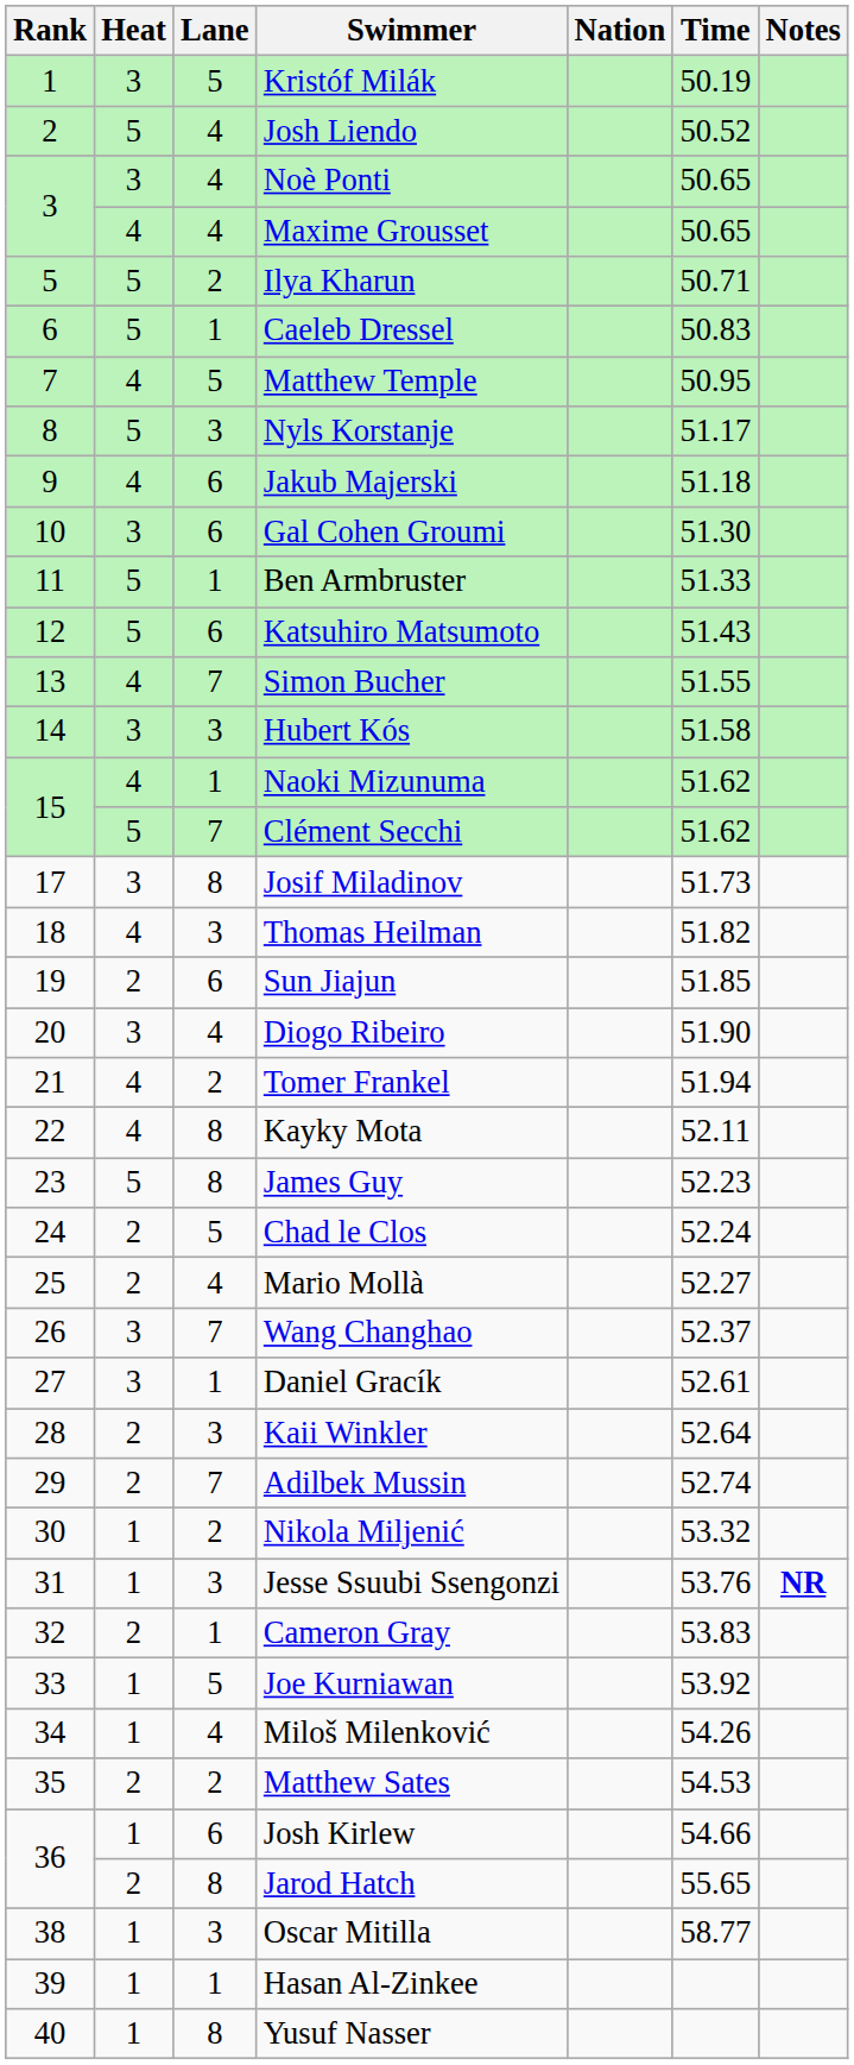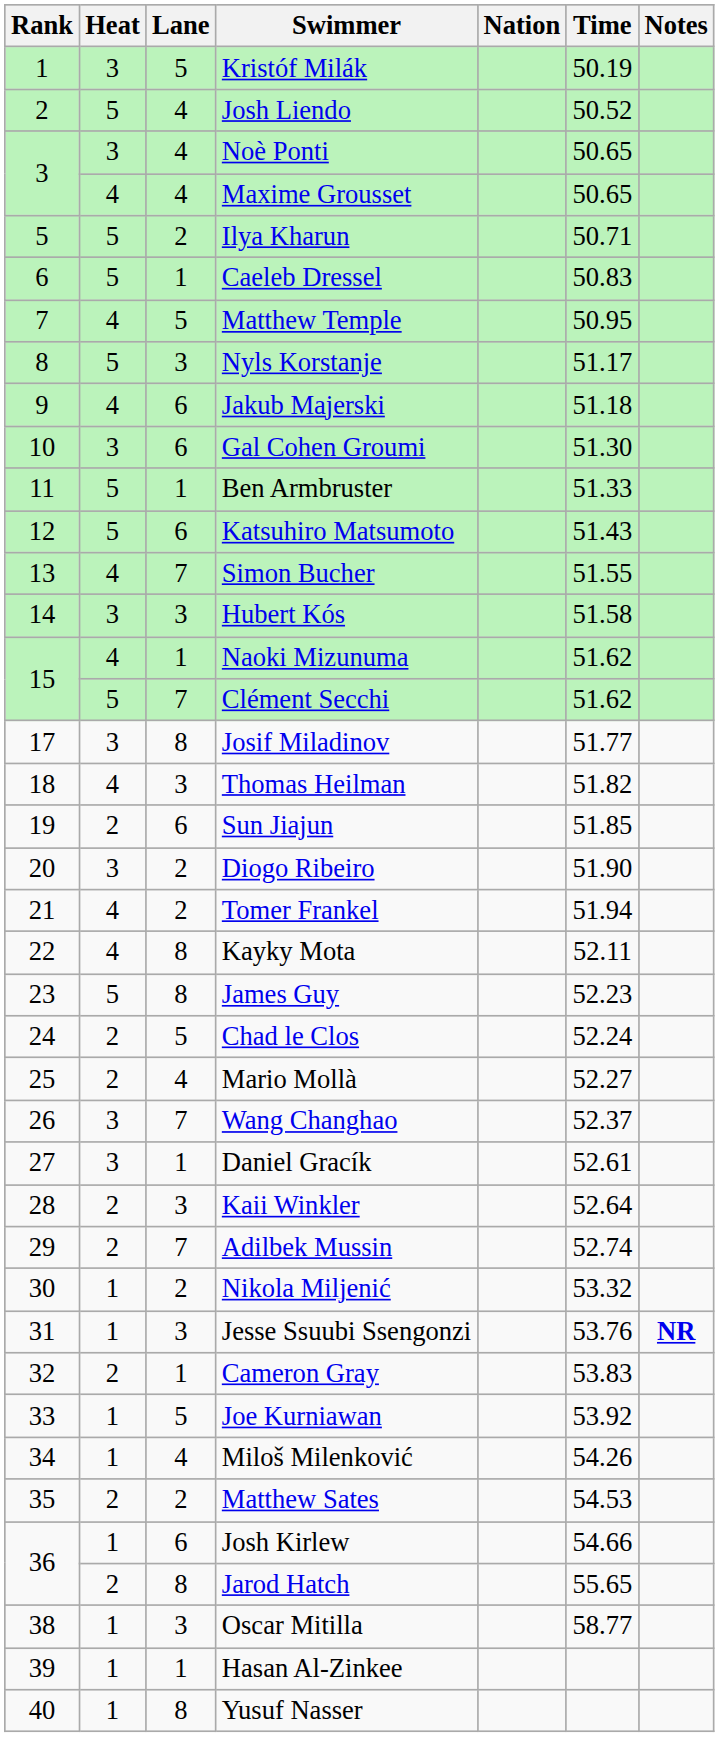 <table class="wikitable sortable mw-collapsible" style="text-align:center">
 <tr>
 <th scope="col">Rank</th>
 <th scope="col">Heat</th>
 <th scope="col">Lane</th>
 <th scope="col">Swimmer</th>
 <th scope="col">Nation</th>
 <th scope="col">Time</th>
 <th scope="col">Notes</th>
 </tr>
 <tr bgcolor="bbf3bb">
 <td>1</td>
 <td>3</td>
 <td>5</td>
 <td align="left"><a href='#'>Kristóf Milák</a></td>
 <td align="left"></td>
 <td>50.19</td>
 <td></td>
 </tr>
 <tr bgcolor="bbf3bb">
 <td>2</td>
 <td>5</td>
 <td>4</td>
 <td align="left"><a href='#'>Josh Liendo</a></td>
 <td align="left"></td>
 <td>50.52</td>
 <td></td>
 </tr>
 <tr bgcolor="bbf3bb">
 <td rowspan="2">3</td>
 <td>3</td>
 <td>4</td>
 <td align="left"><a href='#'>Noè Ponti</a></td>
 <td align="left"></td>
 <td>50.65</td>
 <td></td>
 </tr>
 <tr bgcolor="bbf3bb">
 <td>4</td>
 <td>4</td>
 <td align="left"><a href='#'>Maxime Grousset</a></td>
 <td align="left"></td>
 <td>50.65</td>
 <td></td>
 </tr>
 <tr bgcolor="bbf3bb">
 <td>5</td>
 <td>5</td>
 <td>2</td>
 <td align="left"><a href='#'>Ilya Kharun</a></td>
 <td align="left"></td>
 <td>50.71</td>
 <td></td>
 </tr>
 <tr bgcolor="bbf3bb">
 <td>6</td>
 <td>5</td>
 <td>1</td>
 <td align="left"><a href='#'>Caeleb Dressel</a></td>
 <td align="left"></td>
 <td>50.83</td>
 <td></td>
 </tr>
 <tr bgcolor="bbf3bb">
 <td>7</td>
 <td>4</td>
 <td>5</td>
 <td align="left"><a href='#'>Matthew Temple</a></td>
 <td align="left"></td>
 <td>50.95</td>
 <td></td>
 </tr>
 <tr bgcolor="bbf3bb">
 <td>8</td>
 <td>5</td>
 <td>3</td>
 <td align="left"><a href='#'>Nyls Korstanje</a></td>
 <td align="left"></td>
 <td>51.17</td>
 <td></td>
 </tr>
 <tr bgcolor="bbf3bb">
 <td>9</td>
 <td>4</td>
 <td>6</td>
 <td align="left"><a href='#'>Jakub Majerski</a></td>
 <td align="left"></td>
 <td>51.18</td>
 <td></td>
 </tr>
 <tr bgcolor="bbf3bb">
 <td>10</td>
 <td>3</td>
 <td>6</td>
 <td align="left"><a href='#'>Gal Cohen Groumi</a></td>
 <td align="left"></td>
 <td>51.30</td>
 <td></td>
 </tr>
 <tr bgcolor="bbf3bb">
 <td>11</td>
 <td>5</td>
 <td>1</td>
 <td align="left">Ben Armbruster</td>
 <td align="left"></td>
 <td>51.33</td>
 <td></td>
 </tr>
 <tr bgcolor="bbf3bb">
 <td>12</td>
 <td>5</td>
 <td>6</td>
 <td align="left"><a href='#'>Katsuhiro Matsumoto</a></td>
 <td align="left"></td>
 <td>51.43</td>
 <td></td>
 </tr>
 <tr bgcolor="bbf3bb">
 <td>13</td>
 <td>4</td>
 <td>7</td>
 <td align="left"><a href='#'>Simon Bucher</a></td>
 <td align="left"></td>
 <td>51.55</td>
 <td></td>
 </tr>
 <tr bgcolor="bbf3bb">
 <td>14</td>
 <td>3</td>
 <td>3</td>
 <td align="left"><a href='#'>Hubert Kós</a></td>
 <td align="left"></td>
 <td>51.58</td>
 <td></td>
 </tr>
 <tr bgcolor="bbf3bb">
 <td rowspan="2">15</td>
 <td>4</td>
 <td>1</td>
 <td align="left"><a href='#'>Naoki Mizunuma</a></td>
 <td align="left"></td>
 <td>51.62</td>
 <td></td>
 </tr>
 <tr bgcolor="bbf3bb">
 <td>5</td>
 <td>7</td>
 <td align="left"><a href='#'>Clément Secchi</a></td>
 <td align="left"></td>
 <td>51.62</td>
 <td></td>
 </tr>
 <tr>
 <td>17</td>
 <td>3</td>
 <td>8</td>
 <td align="left"><a href='#'>Josif Miladinov</a></td>
 <td align="left"></td>
-<td>51.73</td>
+<td>51.77</td>
 <td></td>
 </tr>
 <tr>
 <td>18</td>
 <td>4</td>
 <td>3</td>
 <td align="left"><a href='#'>Thomas Heilman</a></td>
 <td align="left"></td>
 <td>51.82</td>
 <td></td>
 </tr>
 <tr>
 <td>19</td>
 <td>2</td>
 <td>6</td>
 <td align="left"><a href='#'>Sun Jiajun</a></td>
 <td align="left"></td>
 <td>51.85</td>
 <td></td>
 </tr>
 <tr>
 <td>20</td>
 <td>3</td>
-<td>4</td>
+<td>2</td>
 <td align="left"><a href='#'>Diogo Ribeiro</a></td>
 <td align="left"></td>
 <td>51.90</td>
 <td></td>
 </tr>
 <tr>
 <td>21</td>
 <td>4</td>
 <td>2</td>
 <td align="left"><a href='#'>Tomer Frankel</a></td>
 <td align="left"></td>
 <td>51.94</td>
 <td></td>
 </tr>
 <tr>
 <td>22</td>
 <td>4</td>
 <td>8</td>
 <td align="left">Kayky Mota</td>
 <td align="left"></td>
 <td>52.11</td>
 <td></td>
 </tr>
 <tr>
 <td>23</td>
 <td>5</td>
 <td>8</td>
 <td align="left"><a href='#'>James Guy</a></td>
 <td align="left"></td>
 <td>52.23</td>
 <td></td>
 </tr>
 <tr>
 <td>24</td>
 <td>2</td>
 <td>5</td>
 <td align="left"><a href='#'>Chad le Clos</a></td>
 <td align="left"></td>
 <td>52.24</td>
 <td></td>
 </tr>
 <tr>
 <td>25</td>
 <td>2</td>
 <td>4</td>
 <td align="left">Mario Mollà</td>
 <td align="left"></td>
 <td>52.27</td>
 <td></td>
 </tr>
 <tr>
 <td>26</td>
 <td>3</td>
 <td>7</td>
 <td align="left"><a href='#'>Wang Changhao</a></td>
 <td align="left"></td>
 <td>52.37</td>
 <td></td>
 </tr>
 <tr>
 <td>27</td>
 <td>3</td>
 <td>1</td>
 <td align="left">Daniel Gracík</td>
 <td align="left"></td>
 <td>52.61</td>
 <td></td>
 </tr>
 <tr>
 <td>28</td>
 <td>2</td>
 <td>3</td>
 <td align="left"><a href='#'>Kaii Winkler</a></td>
 <td align="left"></td>
 <td>52.64</td>
 <td></td>
 </tr>
 <tr>
 <td>29</td>
 <td>2</td>
 <td>7</td>
 <td align="left"><a href='#'>Adilbek Mussin</a></td>
 <td align="left"></td>
 <td>52.74</td>
 <td></td>
 </tr>
 <tr>
 <td>30</td>
 <td>1</td>
 <td>2</td>
 <td align="left"><a href='#'>Nikola Miljenić</a></td>
 <td align="left"></td>
 <td>53.32</td>
 <td></td>
 </tr>
 <tr>
 <td>31</td>
 <td>1</td>
 <td>3</td>
 <td align="left">Jesse Ssuubi Ssengonzi</td>
 <td align="left"></td>
 <td>53.76</td>
 <td><strong><a href='#'>NR</a></strong></td>
 </tr>
 <tr>
 <td>32</td>
 <td>2</td>
 <td>1</td>
 <td align="left"><a href='#'>Cameron Gray</a></td>
 <td align="left"></td>
 <td>53.83</td>
 <td></td>
 </tr>
 <tr>
 <td>33</td>
 <td>1</td>
 <td>5</td>
 <td align="left"><a href='#'>Joe Kurniawan</a></td>
 <td align="left"></td>
 <td>53.92</td>
 <td></td>
 </tr>
 <tr>
 <td>34</td>
 <td>1</td>
 <td>4</td>
 <td align="left">Miloš Milenković</td>
 <td align="left"></td>
 <td>54.26</td>
 <td></td>
 </tr>
 <tr>
 <td>35</td>
 <td>2</td>
 <td>2</td>
 <td align="left"><a href='#'>Matthew Sates</a></td>
 <td align="left"></td>
 <td>54.53</td>
 <td></td>
 </tr>
 <tr>
 <td rowspan="2">36</td>
 <td>1</td>
 <td>6</td>
 <td align="left">Josh Kirlew</td>
 <td align="left"></td>
 <td>54.66</td>
 <td></td>
 </tr>
 <tr>
 <td>2</td>
 <td>8</td>
 <td align="left"><a href='#'>Jarod Hatch</a></td>
 <td align="left"></td>
 <td>55.65</td>
 <td></td>
 </tr>
 <tr>
 <td>38</td>
 <td>1</td>
 <td>3</td>
 <td align="left">Oscar Mitilla</td>
 <td align="left"></td>
 <td>58.77</td>
 <td></td>
 </tr>
 <tr>
 <td>39</td>
 <td>1</td>
 <td>1</td>
 <td align="left">Hasan Al-Zinkee</td>
 <td align="left"></td>
 <td></td>
 <td></td>
 </tr>
 <tr>
 <td>40</td>
 <td>1</td>
 <td>8</td>
 <td align="left">Yusuf Nasser</td>
 <td align="left"></td>
 <td></td>
 <td></td>
 </tr>
 </table>
